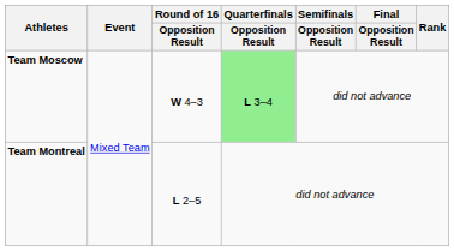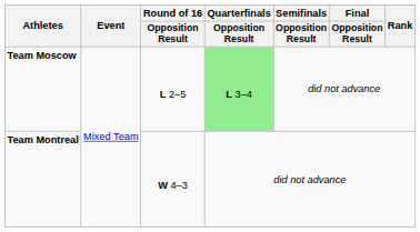 <table class="wikitable" style="font-size:90%">
 <tr>
 <th rowspan="2">Athletes</th>
 <th rowspan="2">Event</th>
 <th>Round of 16</th>
 <th>Quarterfinals</th>
 <th>Semifinals</th>
 <th>Final</th>
 <th rowspan=2>Rank</th>
 </tr>
 <tr style="font-size:95%">
 <th>Opposition<br>Result</th>
 <th>Opposition<br>Result</th>
 <th>Opposition<br>Result</th>
 <th>Opposition<br>Result</th>
 </tr>
 <tr align=center>
 <td align=left><strong>Team Moscow</strong><br><br> <br><br><br><br><br></td>
 <td rowspan=2 align=left><a href='#'>Mixed Team</a></td>
-<td><br><strong>W</strong> 4–3</td>
+<td><br><strong>L</strong> 2–5</td>
 <td style="background: lightgreen;"><br><strong>L</strong> 3–4</td>
 <td colspan=3><em>did not advance</em></td>
 </tr>
 <tr align=center>
 <td align=left><strong>Team Montreal</strong><br><br> <br><br><br><br><br><br></td>
-<td><br><strong>L</strong> 2–5</td>
+<td><br><strong>W</strong> 4–3</td>
 <td colspan=4><em>did not advance</em></td>
 </tr>
 </table>
